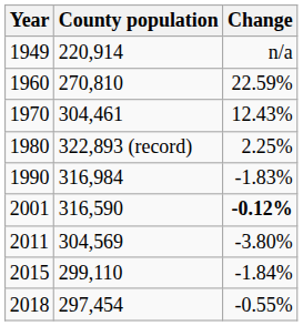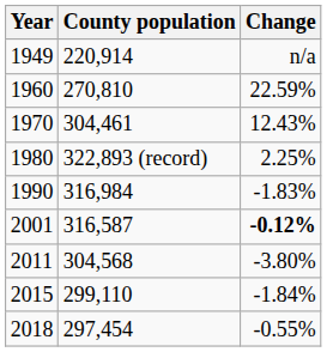 <table class="wikitable">
 <tr>
 <th>Year</th>
 <th>County population</th>
 <th>Change</th>
 </tr>
 <tr>
 <td>1949</td>
 <td>220,914</td>
 <td align="right">n/a</td>
 </tr>
 <tr>
 <td>1960</td>
 <td> 270,810</td>
 <td align="right">22.59%</td>
 </tr>
 <tr>
 <td>1970</td>
 <td> 304,461</td>
 <td align="right">12.43%</td>
 </tr>
 <tr>
 <td>1980</td>
 <td> 322,893 (record)</td>
 <td align="right">2.25%</td>
 </tr>
 <tr>
 <td>1990</td>
 <td> 316,984</td>
 <td align="right">-1.83%</td>
 </tr>
 <tr>
 <td>2001</td>
-<td> 316,590</td>
+<td> 316,587</td>
 <td align="right"><strong>-0.12%</strong></td>
 </tr>
 <tr>
 <td>2011</td>
-<td> 304,569</td>
+<td> 304,568</td>
 <td align="right">-3.80%</td>
 </tr>
 <tr>
 <td>2015</td>
 <td> 299,110</td>
 <td align="right">-1.84%</td>
 </tr>
 <tr>
 <td>2018</td>
 <td> 297,454</td>
 <td align="right">-0.55%</td>
 </tr>
 </table>
